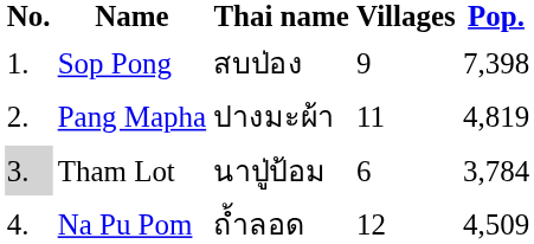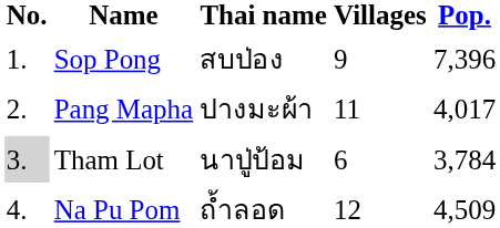 <table>
 <tr>
 <th>No.</th>
 <th>Name</th>
 <th>Thai name</th>
 <th>Villages</th>
 <th><a href='#'>Pop.</a></th>
 </tr>
 <tr>
 <td>1.</td>
 <td><a href='#'>Sop Pong</a></td>
 <td>สบป่อง</td>
 <td>9</td>
-<td>7,398</td>
+<td>7,396</td>
 <td></td>
 </tr>
 <tr>
 <td>2.</td>
 <td><a href='#'>Pang Mapha</a></td>
 <td>ปางมะผ้า</td>
 <td>11</td>
-<td>4,819</td>
+<td>4,017</td>
 <td></td>
 </tr>
 <tr>
 <td style="background: lightgrey;">3.</td>
 <td>Tham Lot</td>
 <td>นาปู่ป้อม</td>
 <td>6</td>
 <td>3,784</td>
 <td></td>
 </tr>
 <tr>
 <td>4.</td>
 <td><a href='#'>Na Pu Pom</a></td>
 <td>ถ้ำลอด</td>
 <td>12</td>
 <td>4,509</td>
 <td></td>
 </tr>
 </table>
